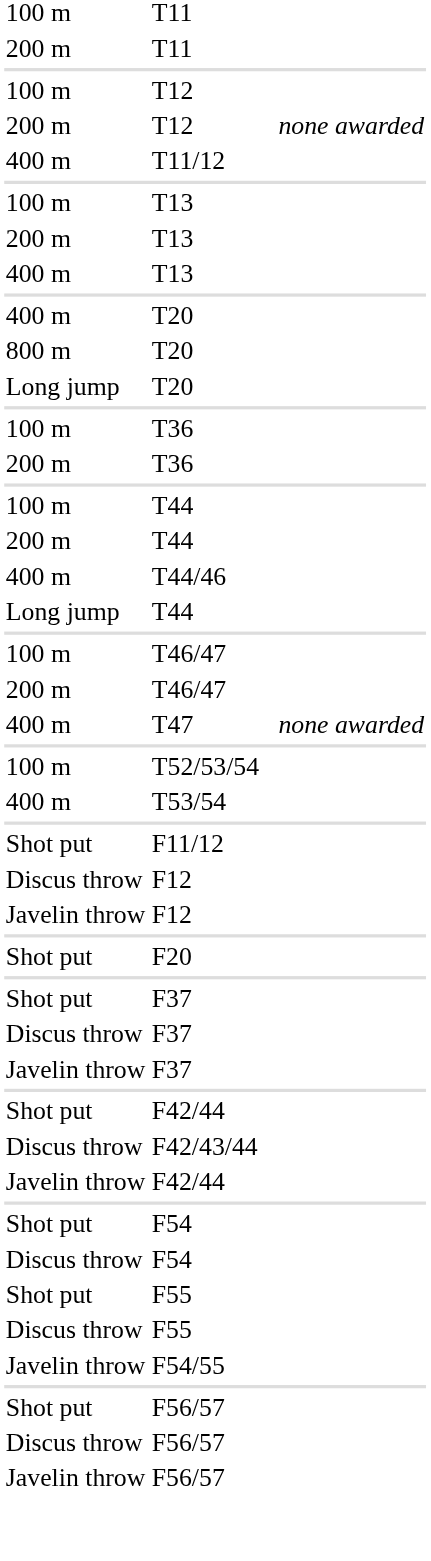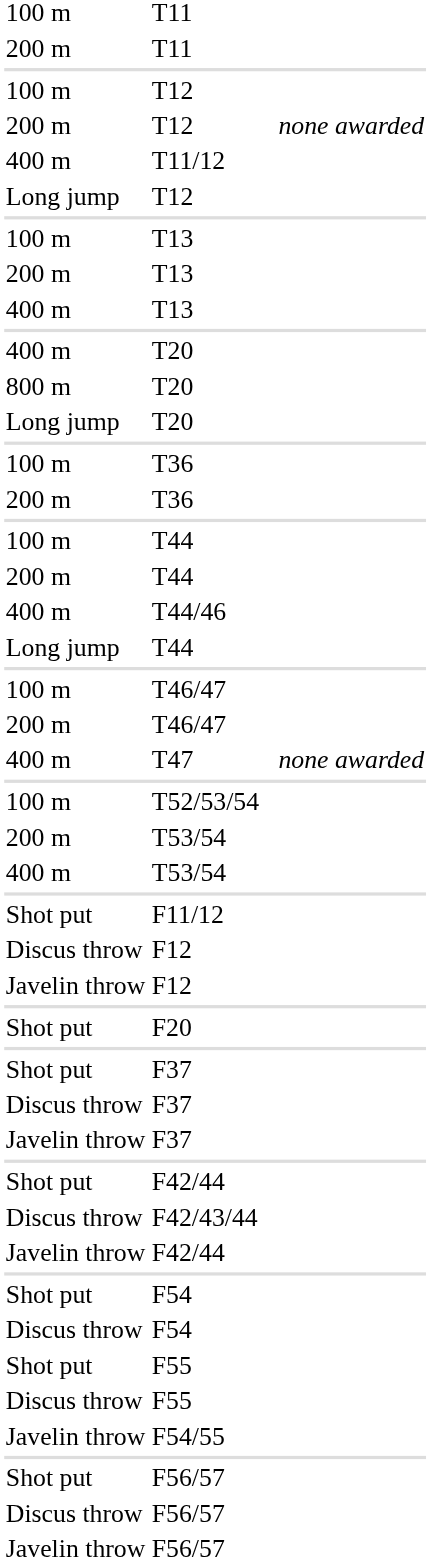 <table>
 <tr>
 <td>100 m</td>
 <td>T11</td>
 <td></td>
 <td></td>
 <td></td>
 </tr>
 <tr>
 <td>200 m</td>
 <td>T11</td>
 <td></td>
 <td></td>
 <td></td>
 </tr>
 <tr bgcolor=#dddddd>
 <td colspan="5"></td>
 </tr>
 <tr>
 <td>100 m</td>
 <td>T12</td>
 <td></td>
 <td></td>
 <td></td>
 </tr>
 <tr>
 <td>200 m</td>
 <td>T12</td>
 <td></td>
 <td></td>
 <td><em>none awarded</em></td>
 </tr>
 <tr>
 <td>400 m</td>
 <td>T11/12</td>
+<td></td>
+<td></td>
+<td></td>
+</tr>
+<tr>
+<td>Long jump</td>
+<td>T12</td>
 <td></td>
 <td></td>
 <td></td>
 </tr>
 <tr bgcolor=#dddddd>
 <td colspan="5"></td>
 </tr>
 <tr>
 <td>100 m</td>
 <td>T13</td>
 <td></td>
 <td></td>
 <td></td>
 </tr>
 <tr>
 <td>200 m</td>
 <td>T13</td>
 <td></td>
 <td></td>
 <td></td>
 </tr>
 <tr>
 <td>400 m</td>
 <td>T13</td>
 <td></td>
 <td></td>
 <td></td>
 </tr>
 <tr bgcolor=#dddddd>
 <td colspan="5"></td>
 </tr>
 <tr>
 <td>400 m</td>
 <td>T20</td>
 <td></td>
 <td></td>
 <td nowrap=true></td>
 </tr>
 <tr>
 <td>800 m</td>
 <td>T20</td>
 <td></td>
 <td></td>
 <td></td>
 </tr>
 <tr>
 <td>Long jump</td>
 <td>T20</td>
 <td></td>
 <td></td>
 <td></td>
 </tr>
 <tr bgcolor=#dddddd>
 <td colspan="5"></td>
 </tr>
 <tr>
 <td>100 m</td>
 <td>T36</td>
 <td></td>
 <td></td>
 <td></td>
 </tr>
 <tr>
 <td>200 m</td>
 <td>T36</td>
 <td></td>
 <td></td>
 <td></td>
 </tr>
 <tr bgcolor=#dddddd>
 <td colspan="5"></td>
 </tr>
 <tr>
 <td>100 m</td>
 <td>T44</td>
 <td></td>
 <td></td>
 <td></td>
 </tr>
 <tr>
 <td>200 m</td>
 <td>T44</td>
 <td></td>
 <td></td>
 <td></td>
 </tr>
 <tr>
 <td>400 m</td>
 <td>T44/46</td>
 <td></td>
 <td></td>
 <td></td>
 </tr>
 <tr>
 <td>Long jump</td>
 <td>T44</td>
 <td></td>
 <td></td>
 <td></td>
 </tr>
 <tr bgcolor=#dddddd>
 <td colspan="5"></td>
 </tr>
 <tr>
 <td>100 m</td>
 <td>T46/47</td>
 <td></td>
 <td></td>
 <td></td>
 </tr>
 <tr>
 <td>200 m</td>
 <td>T46/47</td>
 <td></td>
 <td></td>
 <td></td>
 </tr>
 <tr>
 <td>400 m</td>
 <td>T47</td>
 <td></td>
 <td></td>
 <td><em>none awarded</em></td>
 </tr>
 <tr bgcolor=#dddddd>
 <td colspan="5"></td>
 </tr>
 <tr>
 <td>100 m</td>
 <td>T52/53/54</td>
 <td nowrap=true></td>
+<td></td>
+<td></td>
+</tr>
+<tr>
+<td>200 m</td>
+<td>T53/54</td>
+<td></td>
 <td></td>
 <td></td>
 </tr>
 <tr>
 <td>400 m</td>
 <td>T53/54</td>
 <td></td>
 <td></td>
 <td></td>
 </tr>
 <tr bgcolor=#dddddd>
 <td colspan="5"></td>
 </tr>
 <tr>
 <td>Shot put</td>
 <td>F11/12</td>
 <td></td>
 <td></td>
 <td></td>
 </tr>
 <tr>
 <td>Discus throw</td>
 <td>F12</td>
 <td></td>
 <td nowrap=true></td>
 <td></td>
 </tr>
 <tr>
 <td>Javelin throw</td>
 <td>F12</td>
 <td></td>
 <td></td>
 <td></td>
 </tr>
 <tr bgcolor=#dddddd>
 <td colspan="5"></td>
 </tr>
 <tr>
 <td>Shot put</td>
 <td>F20</td>
 <td></td>
 <td></td>
 <td></td>
 </tr>
 <tr bgcolor=#dddddd>
 <td colspan="5"></td>
 </tr>
 <tr>
 <td>Shot put</td>
 <td>F37</td>
 <td></td>
 <td></td>
 <td></td>
 </tr>
 <tr>
 <td>Discus throw</td>
 <td>F37</td>
 <td></td>
 <td></td>
 <td></td>
 </tr>
 <tr>
 <td>Javelin throw</td>
 <td>F37</td>
 <td></td>
 <td></td>
 <td></td>
 </tr>
 <tr bgcolor=#dddddd>
 <td colspan="5"></td>
 </tr>
 <tr>
 <td>Shot put</td>
 <td>F42/44</td>
 <td></td>
 <td></td>
 <td></td>
 </tr>
 <tr>
 <td>Discus throw</td>
 <td>F42/43/44</td>
 <td></td>
 <td></td>
 <td></td>
 </tr>
 <tr>
 <td>Javelin throw</td>
 <td>F42/44</td>
 <td></td>
 <td></td>
 <td></td>
 </tr>
 <tr bgcolor=#dddddd>
 <td colspan="5"></td>
 </tr>
 <tr>
 <td>Shot put</td>
 <td>F54</td>
 <td></td>
 <td></td>
 <td></td>
 </tr>
 <tr>
 <td>Discus throw</td>
 <td>F54</td>
 <td></td>
 <td></td>
 <td></td>
 </tr>
 <tr>
 <td>Shot put</td>
 <td>F55</td>
 <td></td>
 <td></td>
 <td></td>
 </tr>
 <tr>
 <td>Discus throw</td>
 <td>F55</td>
 <td></td>
 <td></td>
 <td></td>
 </tr>
 <tr>
 <td>Javelin throw</td>
 <td>F54/55</td>
 <td></td>
 <td></td>
 <td></td>
 </tr>
 <tr bgcolor=#dddddd>
 <td colspan="5"></td>
 </tr>
 <tr>
 <td>Shot put</td>
 <td>F56/57</td>
 <td></td>
 <td></td>
 <td></td>
 </tr>
 <tr>
 <td>Discus throw</td>
 <td>F56/57</td>
 <td></td>
 <td></td>
 <td></td>
 </tr>
 <tr>
 <td>Javelin throw</td>
 <td>F56/57</td>
 <td></td>
 <td></td>
 <td></td>
 </tr>
 </table>
